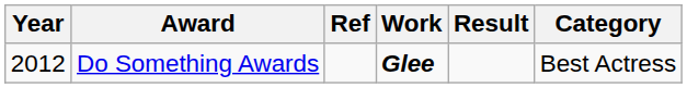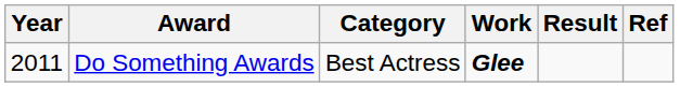 <table class="wikitable">
 <tr>
 <th>Year</th>
 <th>Award</th>
-<th>Ref</th>
+<th>Category</th>
 <th>Work</th>
 <th>Result</th>
-<th>Category</th>
+<th>Ref</th>
 </tr>
 <tr>
-<td>2012</td>
+<td>2011</td>
 <td><a href='#'>Do Something Awards</a></td>
-<td></td>
+<td>Best Actress</td>
 <td><strong><em>Glee</em></strong></td>
 <td></td>
-<td>Best Actress</td>
+<td></td>
 </tr>
 </table>
